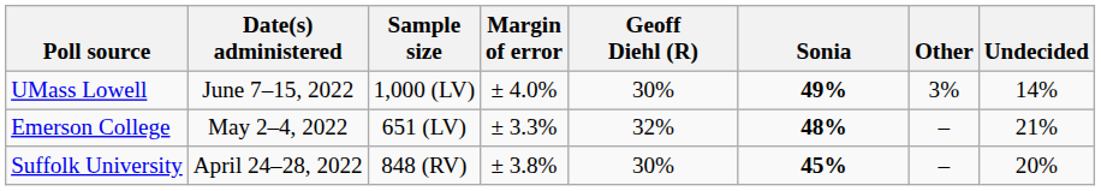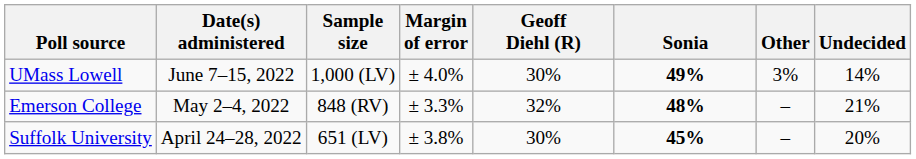 <table class="wikitable" style="font-size:90%;text-align:center;">
 <tr valign=bottom>
 <th>Poll source</th>
 <th>Date(s)<br>administered</th>
 <th>Sample<br>size</th>
 <th>Margin<br>of error</th>
 <th style="width:100px;">Geoff<br>Diehl (R)</th>
 <th style="width:100px;">Sonia<br></th>
 <th>Other</th>
 <th>Undecided</th>
 </tr>
 <tr>
 <td style="text-align:left;"><a href='#'>UMass Lowell</a></td>
 <td>June 7–15, 2022</td>
 <td>1,000 (LV)</td>
 <td>± 4.0%</td>
 <td>30%</td>
 <td><strong>49%</strong></td>
 <td>3%</td>
 <td>14%</td>
 </tr>
 <tr>
 <td style="text-align:left;"><a href='#'>Emerson College</a></td>
 <td>May 2–4, 2022</td>
-<td>651 (LV)</td>
+<td>848 (RV)</td>
 <td>± 3.3%</td>
 <td>32%</td>
 <td><strong>48%</strong></td>
 <td>–</td>
 <td>21%</td>
 </tr>
 <tr>
 <td style="text-align:left;"><a href='#'>Suffolk University</a></td>
 <td>April 24–28, 2022</td>
-<td>848 (RV)</td>
+<td>651 (LV)</td>
 <td>± 3.8%</td>
 <td>30%</td>
 <td><strong>45%</strong></td>
 <td>–</td>
 <td>20%</td>
 </tr>
 </table>
